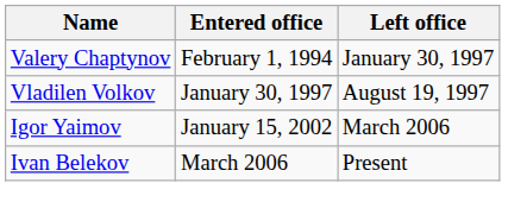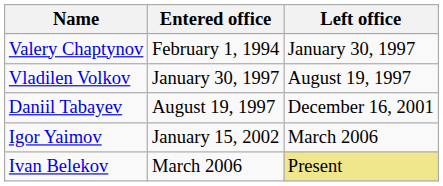 <table class="wikitable">
 <tr>
 <th>Name</th>
 <th>Entered office</th>
 <th>Left office</th>
 </tr>
 <tr>
 <td><a href='#'>Valery Chaptynov</a></td>
 <td>February 1, 1994</td>
 <td>January 30, 1997</td>
 </tr>
 <tr>
 <td><a href='#'>Vladilen Volkov</a></td>
 <td>January 30, 1997</td>
 <td>August 19, 1997</td>
 </tr>
 <tr>
+<td><a href='#'>Daniil Tabayev</a></td>
+<td>August 19, 1997</td>
+<td>December 16, 2001</td>
+</tr>
+<tr>
 <td><a href='#'>Igor Yaimov</a></td>
 <td>January 15, 2002</td>
 <td>March 2006</td>
 </tr>
 <tr>
 <td><a href='#'>Ivan Belekov</a></td>
 <td>March 2006</td>
-<td>Present</td>
+<td style="background: khaki;">Present</td>
 </tr>
 </table>
